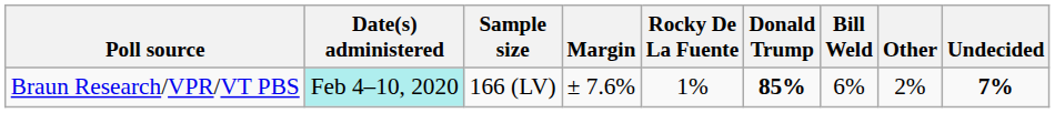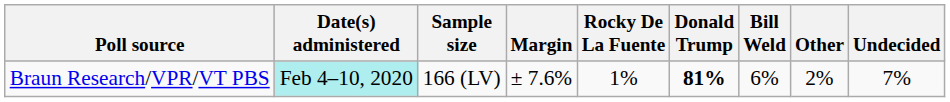 <table class="wikitable" style="font-size:90%;text-align:center;">
 <tr valign=bottom style="font-size:90%;">
 <th>Poll source</th>
 <th>Date(s)<br>administered</th>
 <th>Sample<br>size</th>
 <th>Margin<br></th>
 <th>Rocky De<br>La Fuente</th>
 <th>Donald<br>Trump</th>
 <th>Bill<br>Weld</th>
 <th>Other</th>
 <th>Undecided</th>
 </tr>
 <tr>
 <td><a href='#'>Braun Research</a>/<a href='#'>VPR</a>/<a href='#'>VT PBS</a></td>
 <td style="background: paleturquoise;">Feb 4–10, 2020</td>
 <td>166 (LV)</td>
 <td>± 7.6%</td>
 <td>1%</td>
-<td><strong>85%</strong></td>
+<td><strong>81%</strong></td>
 <td>6%</td>
 <td>2%</td>
-<td><strong>7%</strong></td>
+<td>7%</td>
 </tr>
 </table>
